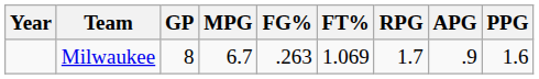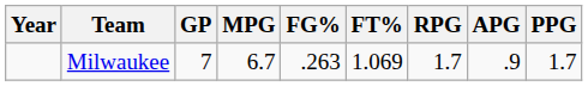 <table class="wikitable sortable" style="font-size:95%; text-align:right;">
 <tr>
 <th>Year</th>
 <th>Team</th>
 <th>GP</th>
 <th>MPG</th>
 <th>FG%</th>
 <th>FT%</th>
 <th>RPG</th>
 <th>APG</th>
 <th>PPG</th>
 </tr>
 <tr>
 <td style="text-align:left;"></td>
 <td style="text-align:left;"><a href='#'>Milwaukee</a></td>
-<td>8</td>
+<td>7</td>
 <td>6.7</td>
 <td>.263</td>
 <td>1.069</td>
 <td>1.7</td>
 <td>.9</td>
-<td>1.6</td>
+<td>1.7</td>
 </tr>
 </table>
